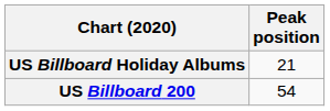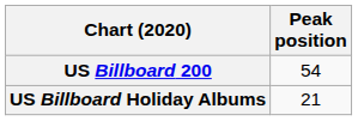 <table class="wikitable sortable plainrowheaders">
 <tr>
 <th scope="col">Chart (2020)</th>
 <th scope="col">Peak<br>position</th>
 </tr>
 <tr>
+<th scope="row">US <a href='#'><em>Billboard</em> 200</a></th>
+<td style="text-align:center;">54</td>
+</tr>
+<tr>
 <th scope="row">US <em>Billboard</em> Holiday Albums</th>
 <td style="text-align:center;">21</td>
 </tr>
-<tr>
-<th scope="row">US <a href='#'><em>Billboard</em> 200</a></th>
-<td style="text-align:center;">54</td>
-</tr>
 </table>
